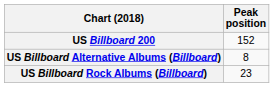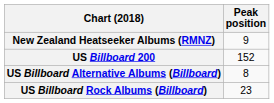 <table class="wikitable sortable plainrowheaders" style="text-align:center">
 <tr>
 <th scope="col">Chart (2018)</th>
 <th scope="col">Peak<br> position</th>
+</tr>
+<tr>
+<th scope="row">New Zealand Heatseeker Albums (<a href='#'>RMNZ</a>)</th>
+<td>9</td>
 </tr>
 <tr>
 <th scope="row">US <a href='#'><em>Billboard</em> 200</a></th>
 <td>152</td>
 </tr>
 <tr>
 <th scope="row">US <em>Billboard</em> <a href='#'>Alternative Albums</a> (<em><a href='#'>Billboard</a></em>)</th>
 <td>8</td>
 </tr>
 <tr>
 <th scope="row">US <em>Billboard</em> <a href='#'>Rock Albums</a> (<em><a href='#'>Billboard</a></em>)</th>
 <td>23</td>
 </tr>
 </table>
